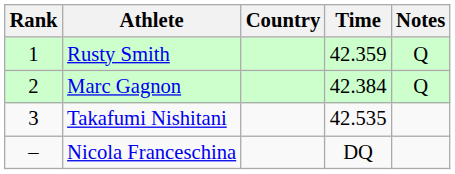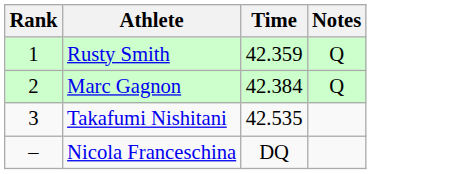 <table class="wikitable sortable" style="text-align:center">
 <tr>
 <th>Rank</th>
 <th>Athlete</th>
-<th>Country</th>
 <th>Time</th>
 <th>Notes</th>
 </tr>
 <tr bgcolor=ccffcc>
 <td>1</td>
 <td align=left><a href='#'>Rusty Smith</a></td>
-<td align=left></td>
 <td>42.359</td>
 <td>Q</td>
 </tr>
 <tr bgcolor=ccffcc>
 <td>2</td>
 <td align=left><a href='#'>Marc Gagnon</a></td>
-<td align=left></td>
 <td>42.384</td>
 <td>Q</td>
 </tr>
 <tr>
 <td>3</td>
 <td align=left><a href='#'>Takafumi Nishitani</a></td>
-<td align=left></td>
 <td>42.535</td>
 <td></td>
 </tr>
 <tr>
 <td>–</td>
 <td align=left><a href='#'>Nicola Franceschina</a></td>
-<td align=left></td>
 <td>DQ</td>
 <td></td>
 </tr>
 </table>
